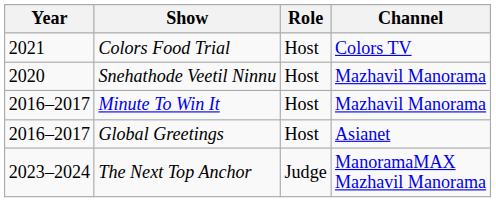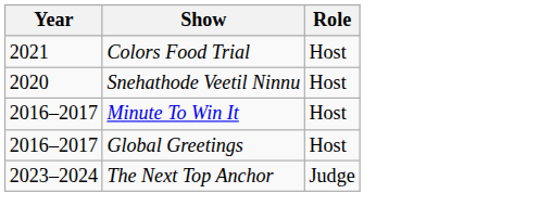 <table class="wikitable">
 <tr style="background:#ccc; text-align:center;">
 <th>Year</th>
 <th>Show</th>
 <th>Role</th>
-<th>Channel</th>
 </tr>
 <tr>
 <td>2021</td>
 <td><em>Colors Food Trial</em></td>
 <td>Host</td>
-<td><a href='#'>Colors TV</a></td>
 </tr>
 <tr>
 <td>2020</td>
 <td><em>Snehathode Veetil Ninnu</em></td>
 <td>Host</td>
-<td><a href='#'>Mazhavil Manorama</a></td>
 </tr>
 <tr>
 <td>2016–2017</td>
 <td><em><a href='#'>Minute To Win It</a></em></td>
 <td>Host</td>
-<td><a href='#'>Mazhavil Manorama</a></td>
 </tr>
 <tr>
 <td>2016–2017</td>
 <td><em>Global Greetings</em></td>
 <td>Host</td>
-<td><a href='#'>Asianet</a></td>
 </tr>
 <tr>
 <td>2023–2024</td>
 <td><em>The Next Top Anchor </em></td>
 <td>Judge</td>
-<td><a href='#'>ManoramaMAX</a> <br> <a href='#'>Mazhavil Manorama</a></td>
 </tr>
 </table>
